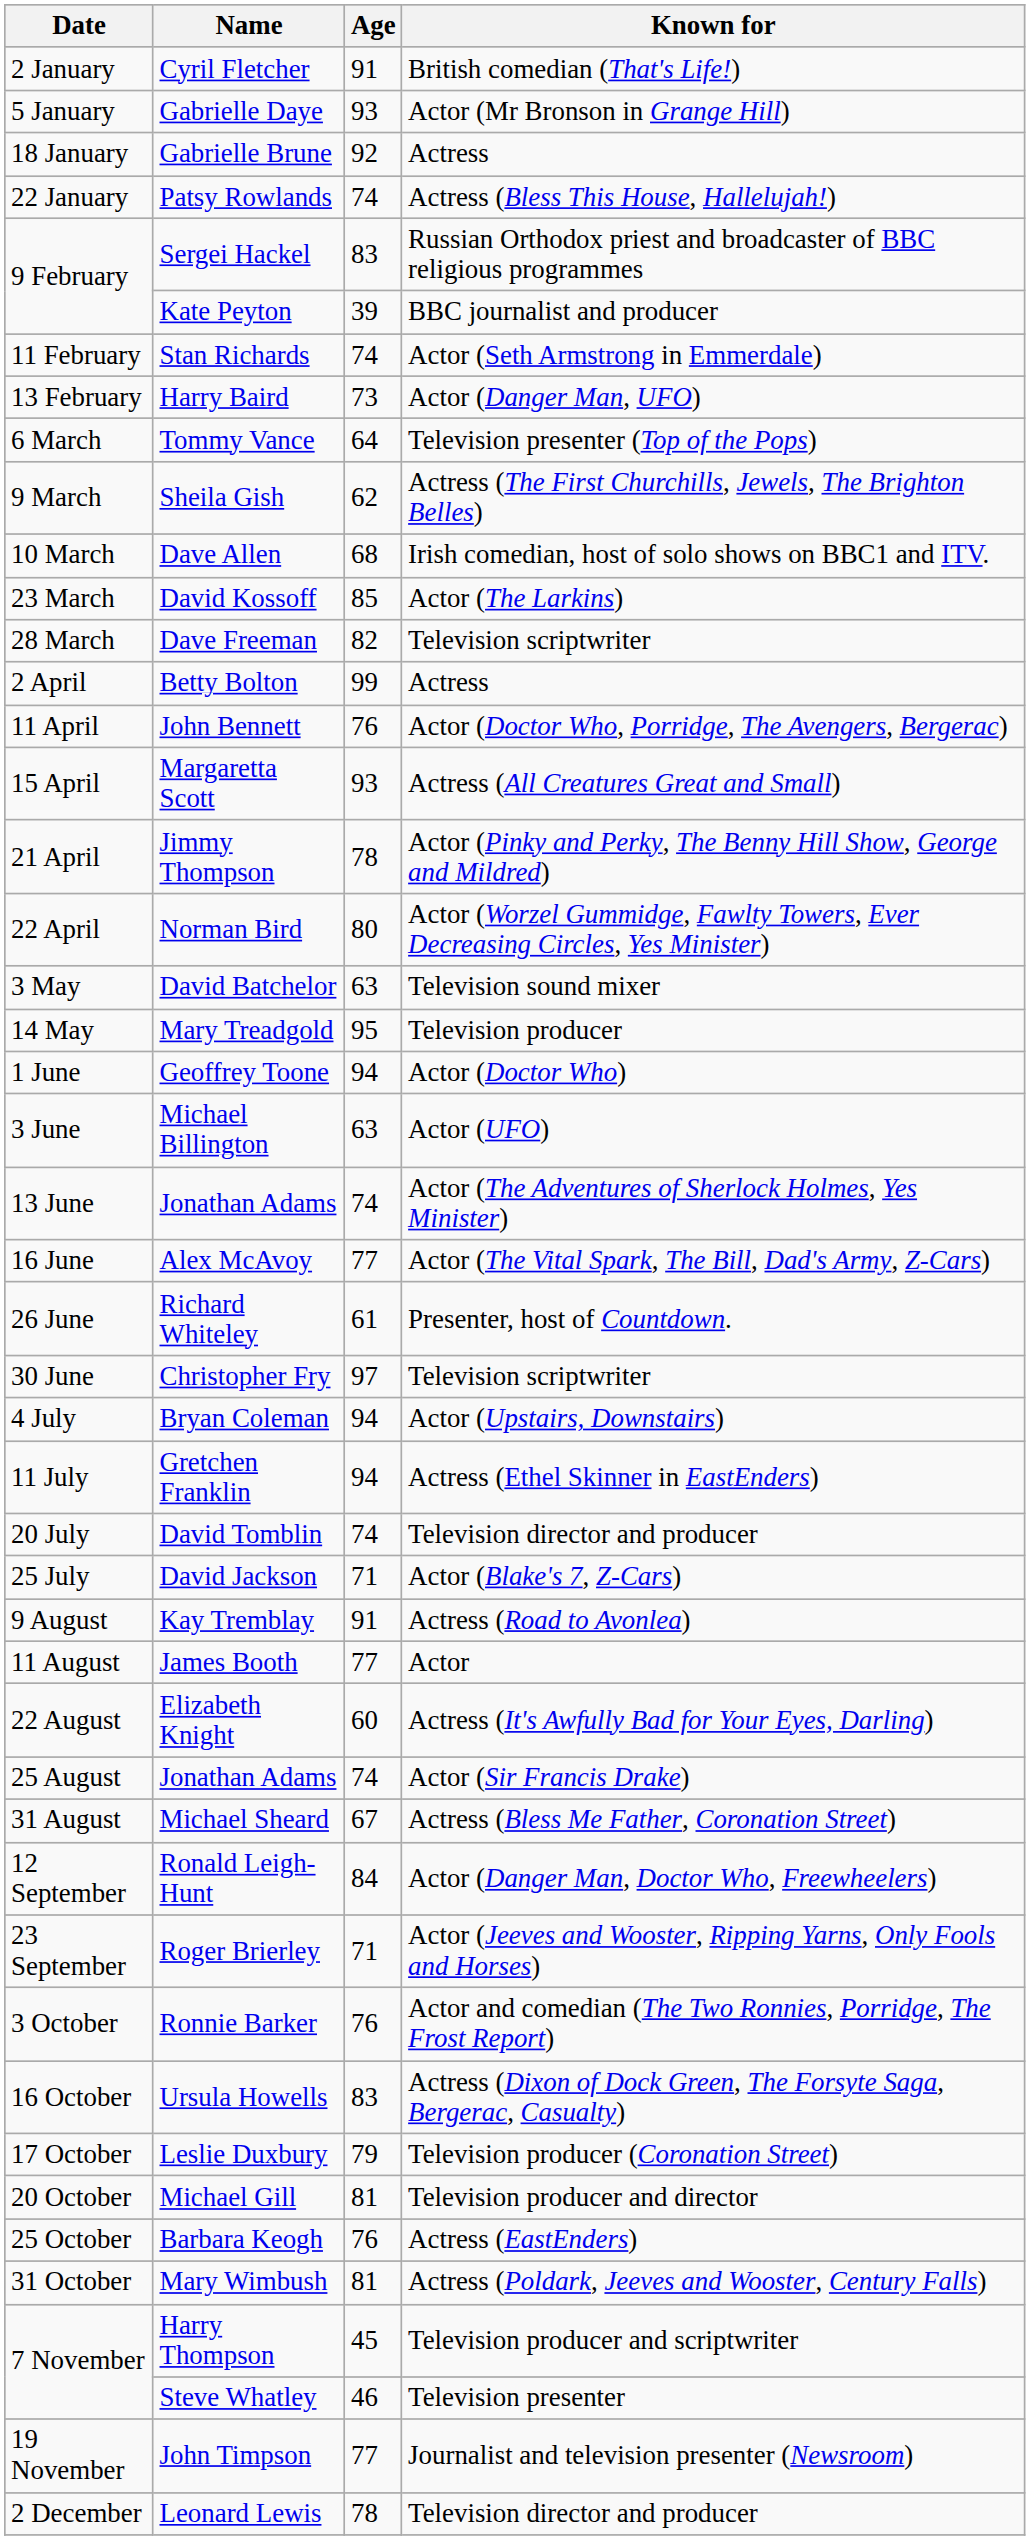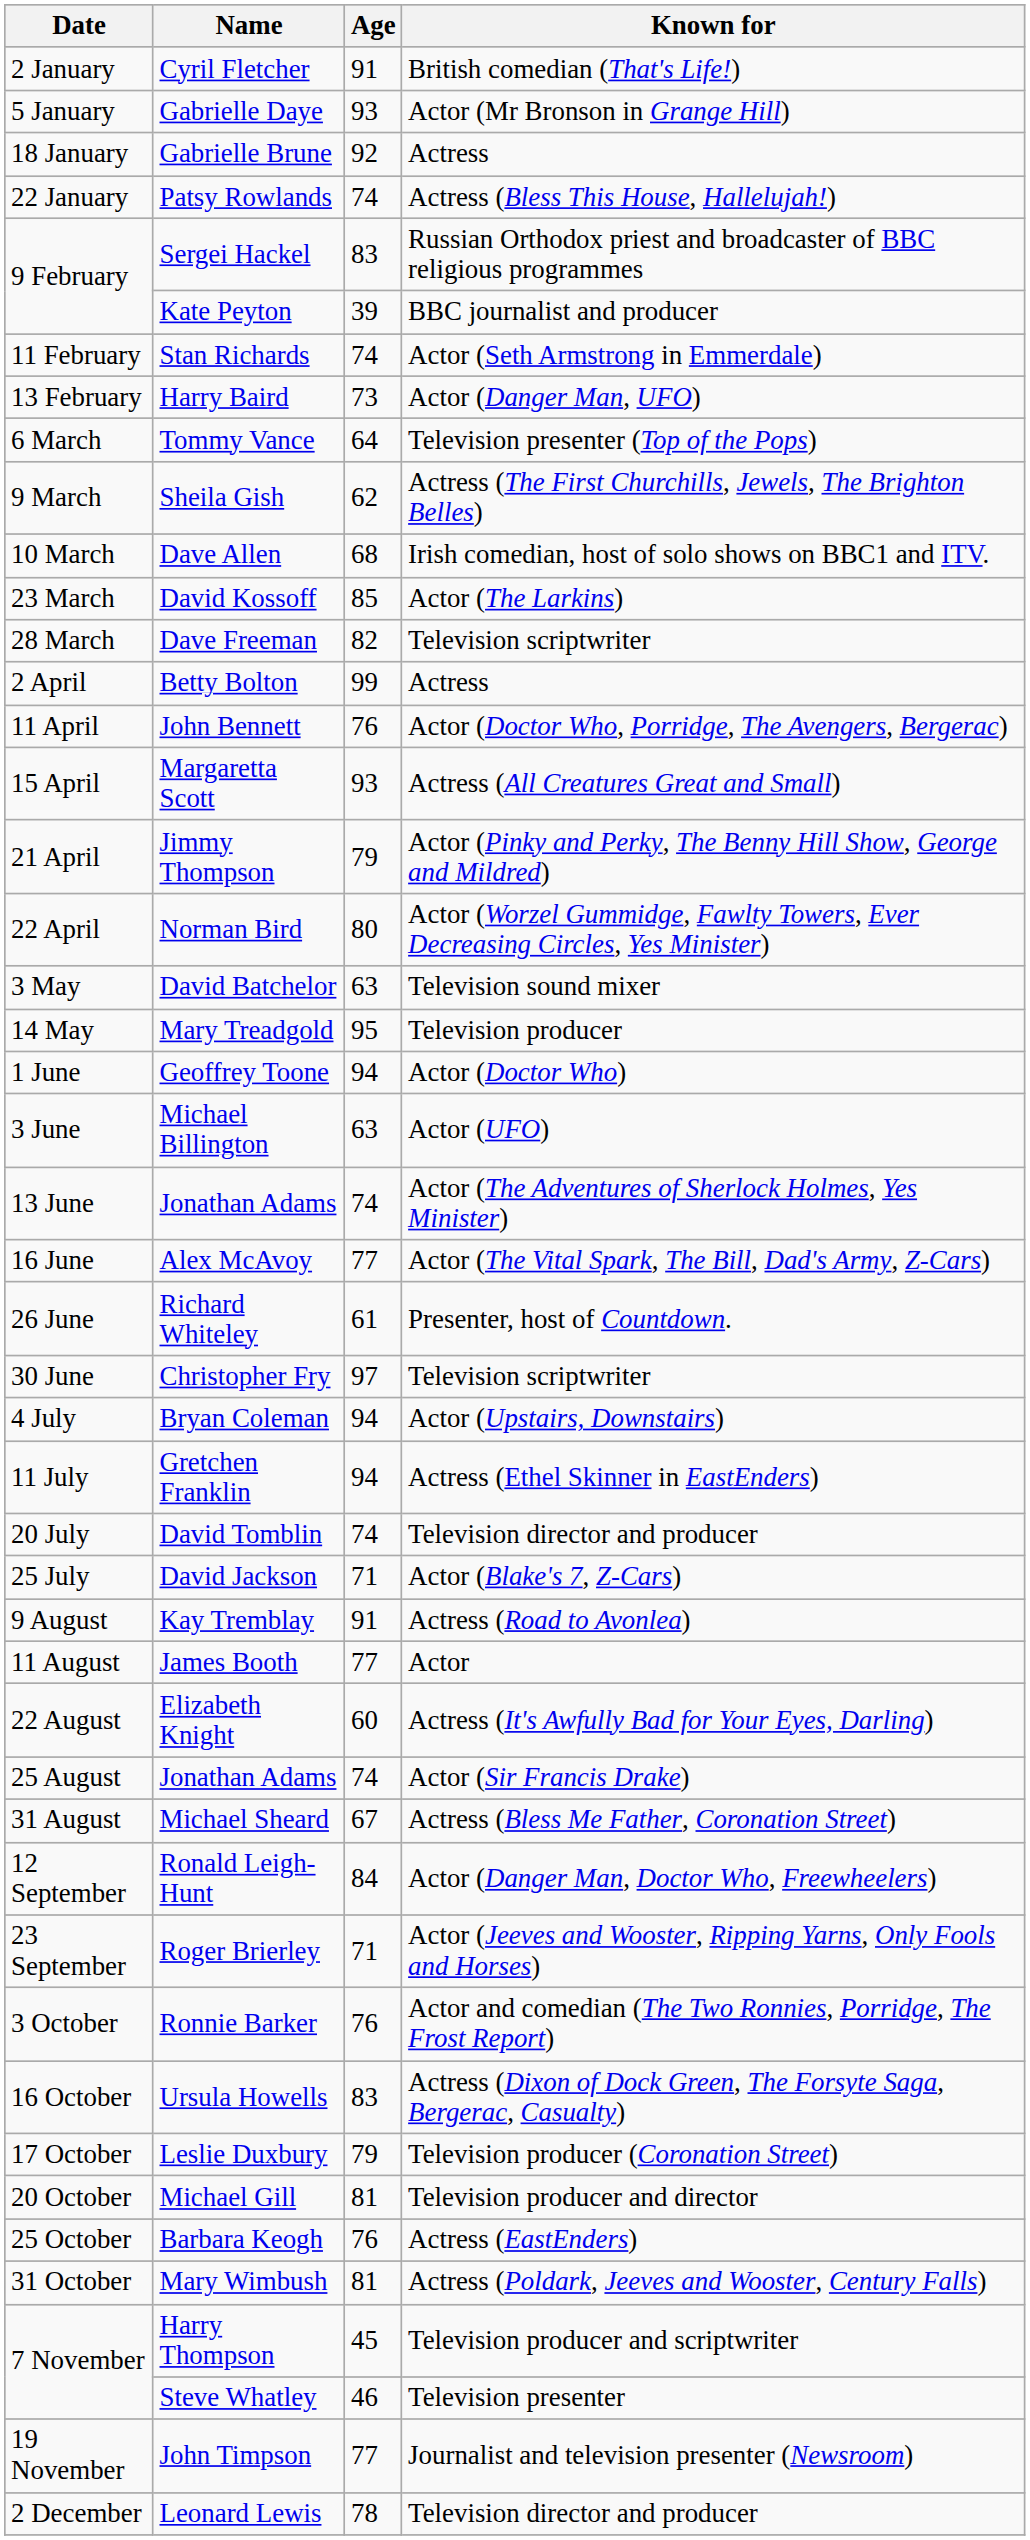 <table class="wikitable">
 <tr>
 <th>Date</th>
 <th>Name</th>
 <th>Age</th>
 <th>Known for</th>
 </tr>
 <tr>
 <td>2 January</td>
 <td><a href='#'>Cyril Fletcher</a></td>
 <td>91</td>
 <td>British comedian (<em><a href='#'>That's Life!</a></em>)</td>
 </tr>
 <tr>
 <td>5 January</td>
 <td><a href='#'>Gabrielle Daye</a></td>
 <td>93</td>
 <td>Actor (Mr Bronson in <em><a href='#'>Grange Hill</a></em>)</td>
 </tr>
 <tr>
 <td>18 January</td>
 <td><a href='#'>Gabrielle Brune</a></td>
 <td>92</td>
 <td>Actress</td>
 </tr>
 <tr>
 <td>22 January</td>
 <td><a href='#'>Patsy Rowlands</a></td>
 <td>74</td>
 <td>Actress (<em><a href='#'>Bless This House</a></em>, <em><a href='#'>Hallelujah!</a></em>)</td>
 </tr>
 <tr>
 <td rowspan="2">9 February</td>
 <td><a href='#'>Sergei Hackel</a></td>
 <td>83</td>
 <td>Russian Orthodox priest and broadcaster of <a href='#'>BBC</a> religious programmes</td>
 </tr>
 <tr>
 <td><a href='#'>Kate Peyton</a></td>
 <td>39</td>
 <td>BBC journalist and producer</td>
 </tr>
 <tr>
 <td>11 February</td>
 <td><a href='#'>Stan Richards</a></td>
 <td>74</td>
 <td>Actor (<a href='#'>Seth Armstrong</a> in <a href='#'>Emmerdale</a>)</td>
 </tr>
 <tr>
 <td>13 February</td>
 <td><a href='#'>Harry Baird</a></td>
 <td>73</td>
 <td>Actor (<em><a href='#'>Danger Man</a></em>, <em><a href='#'>UFO</a></em>)</td>
 </tr>
 <tr>
 <td>6 March</td>
 <td><a href='#'>Tommy Vance</a></td>
 <td>64</td>
 <td>Television presenter (<em><a href='#'>Top of the Pops</a></em>)</td>
 </tr>
 <tr>
 <td>9 March</td>
 <td><a href='#'>Sheila Gish</a></td>
 <td>62</td>
 <td>Actress (<em><a href='#'>The First Churchills</a></em>, <em><a href='#'>Jewels</a></em>, <em><a href='#'>The Brighton Belles</a></em>)</td>
 </tr>
 <tr>
 <td>10 March</td>
 <td><a href='#'>Dave Allen</a></td>
 <td>68</td>
 <td>Irish comedian, host of solo shows on BBC1 and <a href='#'>ITV</a>.</td>
 </tr>
 <tr>
 <td>23 March</td>
 <td><a href='#'>David Kossoff</a></td>
 <td>85</td>
 <td>Actor (<em><a href='#'>The Larkins</a></em>)</td>
 </tr>
 <tr>
 <td>28 March</td>
 <td><a href='#'>Dave Freeman</a></td>
 <td>82</td>
 <td>Television scriptwriter</td>
 </tr>
 <tr>
 <td>2 April</td>
 <td><a href='#'>Betty Bolton</a></td>
 <td>99</td>
 <td>Actress</td>
 </tr>
 <tr>
 <td>11 April</td>
 <td><a href='#'>John Bennett</a></td>
 <td>76</td>
 <td>Actor (<em><a href='#'>Doctor Who</a></em>, <em><a href='#'>Porridge</a></em>, <em><a href='#'>The Avengers</a></em>, <em><a href='#'>Bergerac</a></em>)</td>
 </tr>
 <tr>
 <td>15 April</td>
 <td><a href='#'>Margaretta Scott</a></td>
 <td>93</td>
 <td>Actress (<em><a href='#'>All Creatures Great and Small</a></em>)</td>
 </tr>
 <tr>
 <td>21 April</td>
 <td><a href='#'>Jimmy Thompson</a></td>
-<td>78</td>
+<td>79</td>
 <td>Actor (<em><a href='#'>Pinky and Perky</a></em>, <em><a href='#'>The Benny Hill Show</a></em>, <em><a href='#'>George and Mildred</a></em>)</td>
 </tr>
 <tr>
 <td>22 April</td>
 <td><a href='#'>Norman Bird</a></td>
 <td>80</td>
 <td>Actor (<em><a href='#'>Worzel Gummidge</a></em>, <em><a href='#'>Fawlty Towers</a></em>, <em><a href='#'>Ever Decreasing Circles</a></em>, <em><a href='#'>Yes Minister</a></em>)</td>
 </tr>
 <tr>
 <td>3 May</td>
 <td><a href='#'>David Batchelor</a></td>
 <td>63</td>
 <td>Television sound mixer</td>
 </tr>
 <tr>
 <td>14 May</td>
 <td><a href='#'>Mary Treadgold</a></td>
 <td>95</td>
 <td>Television producer</td>
 </tr>
 <tr>
 <td>1 June</td>
 <td><a href='#'>Geoffrey Toone</a></td>
 <td>94</td>
 <td>Actor (<em><a href='#'>Doctor Who</a></em>)</td>
 </tr>
 <tr>
 <td>3 June</td>
 <td><a href='#'>Michael Billington</a></td>
 <td>63</td>
 <td>Actor (<em><a href='#'>UFO</a></em>)</td>
 </tr>
 <tr>
 <td>13 June</td>
 <td><a href='#'>Jonathan Adams</a></td>
 <td>74</td>
 <td>Actor (<em><a href='#'>The Adventures of Sherlock Holmes</a></em>, <em><a href='#'>Yes Minister</a></em>)</td>
 </tr>
 <tr>
 <td>16 June</td>
 <td><a href='#'>Alex McAvoy</a></td>
 <td>77</td>
 <td>Actor (<em><a href='#'>The Vital Spark</a></em>, <em><a href='#'>The Bill</a></em>, <em><a href='#'>Dad's Army</a></em>, <em><a href='#'>Z-Cars</a></em>)</td>
 </tr>
 <tr>
 <td>26 June</td>
 <td><a href='#'>Richard Whiteley</a></td>
 <td>61</td>
 <td>Presenter, host of <a href='#'><em>Countdown</em></a>.</td>
 </tr>
 <tr>
 <td>30 June</td>
 <td><a href='#'>Christopher Fry</a></td>
 <td>97</td>
 <td>Television scriptwriter</td>
 </tr>
 <tr>
 <td>4 July</td>
 <td><a href='#'>Bryan Coleman</a></td>
 <td>94</td>
 <td>Actor (<em><a href='#'>Upstairs, Downstairs</a></em>)</td>
 </tr>
 <tr>
 <td>11 July</td>
 <td><a href='#'>Gretchen Franklin</a></td>
 <td>94</td>
 <td>Actress (<a href='#'>Ethel Skinner</a> in <em><a href='#'>EastEnders</a></em>)</td>
 </tr>
 <tr>
 <td>20 July</td>
 <td><a href='#'>David Tomblin</a></td>
 <td>74</td>
 <td>Television director and producer</td>
 </tr>
 <tr>
 <td>25 July</td>
 <td><a href='#'>David Jackson</a></td>
 <td>71</td>
 <td>Actor (<em><a href='#'>Blake's 7</a></em>, <em><a href='#'>Z-Cars</a></em>)</td>
 </tr>
 <tr>
 <td>9 August</td>
 <td><a href='#'>Kay Tremblay</a></td>
 <td>91</td>
 <td>Actress (<em><a href='#'>Road to Avonlea</a></em>)</td>
 </tr>
 <tr>
 <td>11 August</td>
 <td><a href='#'>James Booth</a></td>
 <td>77</td>
 <td>Actor</td>
 </tr>
 <tr>
 <td>22 August</td>
 <td><a href='#'>Elizabeth Knight</a></td>
 <td>60</td>
 <td>Actress (<em><a href='#'>It's Awfully Bad for Your Eyes, Darling</a></em>)</td>
 </tr>
 <tr>
 <td>25 August</td>
 <td><a href='#'>Jonathan Adams</a></td>
 <td>74</td>
 <td>Actor (<em><a href='#'>Sir Francis Drake</a></em>)</td>
 </tr>
 <tr>
 <td>31 August</td>
 <td><a href='#'>Michael Sheard</a></td>
 <td>67</td>
 <td>Actress (<em><a href='#'>Bless Me Father</a></em>, <em><a href='#'>Coronation Street</a></em>)</td>
 </tr>
 <tr>
 <td>12 September</td>
 <td><a href='#'>Ronald Leigh-Hunt</a></td>
 <td>84</td>
 <td>Actor (<em><a href='#'>Danger Man</a></em>, <em><a href='#'>Doctor Who</a></em>, <em><a href='#'>Freewheelers</a></em>)</td>
 </tr>
 <tr>
 <td>23 September</td>
 <td><a href='#'>Roger Brierley</a></td>
 <td>71</td>
 <td>Actor (<em><a href='#'>Jeeves and Wooster</a></em>, <em><a href='#'>Ripping Yarns</a></em>, <em><a href='#'>Only Fools and Horses</a></em>)</td>
 </tr>
 <tr>
 <td>3 October</td>
 <td><a href='#'>Ronnie Barker</a></td>
 <td>76</td>
 <td>Actor and comedian (<em><a href='#'>The Two Ronnies</a></em>, <em><a href='#'>Porridge</a></em>, <em><a href='#'>The Frost Report</a></em>)</td>
 </tr>
 <tr>
 <td>16 October</td>
 <td><a href='#'>Ursula Howells</a></td>
 <td>83</td>
 <td>Actress (<em><a href='#'>Dixon of Dock Green</a></em>, <em><a href='#'>The Forsyte Saga</a></em>, <em><a href='#'>Bergerac</a></em>, <em><a href='#'>Casualty</a></em>)</td>
 </tr>
 <tr>
 <td>17 October</td>
 <td><a href='#'>Leslie Duxbury</a></td>
 <td>79</td>
 <td>Television producer (<em><a href='#'>Coronation Street</a></em>)</td>
 </tr>
 <tr>
 <td>20 October</td>
 <td><a href='#'>Michael Gill</a></td>
 <td>81</td>
 <td>Television producer and director</td>
 </tr>
 <tr>
 <td>25 October</td>
 <td><a href='#'>Barbara Keogh</a></td>
 <td>76</td>
 <td>Actress (<em><a href='#'>EastEnders</a></em>)</td>
 </tr>
 <tr>
 <td>31 October</td>
 <td><a href='#'>Mary Wimbush</a></td>
 <td>81</td>
 <td>Actress (<em><a href='#'>Poldark</a></em>, <em><a href='#'>Jeeves and Wooster</a></em>, <em><a href='#'>Century Falls</a></em>)</td>
 </tr>
 <tr>
 <td rowspan="2">7 November</td>
 <td><a href='#'>Harry Thompson</a></td>
 <td>45</td>
 <td>Television producer and scriptwriter</td>
 </tr>
 <tr>
 <td><a href='#'>Steve Whatley</a></td>
 <td>46</td>
 <td>Television presenter</td>
 </tr>
 <tr>
 <td>19 November</td>
 <td><a href='#'>John Timpson</a></td>
 <td>77</td>
 <td>Journalist and television presenter (<em><a href='#'>Newsroom</a></em>)</td>
 </tr>
 <tr>
 <td>2 December</td>
 <td><a href='#'>Leonard Lewis</a></td>
 <td>78</td>
 <td>Television director and producer</td>
 </tr>
 </table>
